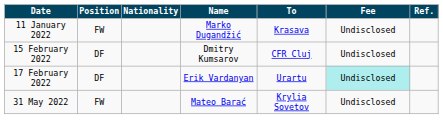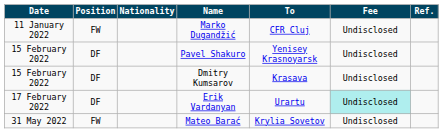 <table class="wikitable"  style="text-align:center; font-size:90%; ">
 <tr>
 <th style="background:#004460; color:white; width:200px;">Date</th>
 <th style="background:#004460; color:white; width:50px;">Position</th>
 <th style="background:#004460; color:white; width:505x;">Nationality</th>
 <th style="background:#004460; color:white; width:200px;">Name</th>
 <th style="background:#004460; color:white; width:200px;">To</th>
 <th style="background:#004460; color:white; width:200px;">Fee</th>
 <th style="background:#004460; color:white; width:50px;">Ref.</th>
 </tr>
 <tr>
 <td>11 January 2022</td>
 <td>FW</td>
 <td></td>
 <td><a href='#'>Marko Dugandžić</a></td>
-<td><a href='#'>Krasava</a></td>
+<td><a href='#'>CFR Cluj</a></td>
+<td>Undisclosed</td>
+<td></td>
+</tr>
+<tr>
+<td>15 February 2022</td>
+<td>DF</td>
+<td></td>
+<td><a href='#'>Pavel Shakuro</a></td>
+<td><a href='#'>Yenisey Krasnoyarsk</a></td>
 <td>Undisclosed</td>
 <td></td>
 </tr>
 <tr>
 <td>15 February 2022</td>
 <td>DF</td>
 <td></td>
 <td>Dmitry Kumsarov</td>
-<td><a href='#'>CFR Cluj</a></td>
+<td><a href='#'>Krasava</a></td>
 <td>Undisclosed</td>
 <td></td>
 </tr>
 <tr>
 <td>17 February 2022</td>
 <td>DF</td>
 <td></td>
 <td><a href='#'>Erik Vardanyan</a></td>
 <td><a href='#'>Urartu</a></td>
 <td style="background: paleturquoise;">Undisclosed</td>
 <td></td>
 </tr>
 <tr>
 <td>31 May 2022</td>
 <td>FW</td>
 <td></td>
 <td><a href='#'>Mateo Barać</a></td>
 <td><a href='#'>Krylia Sovetov</a></td>
 <td>Undisclosed</td>
 <td></td>
 </tr>
 </table>
